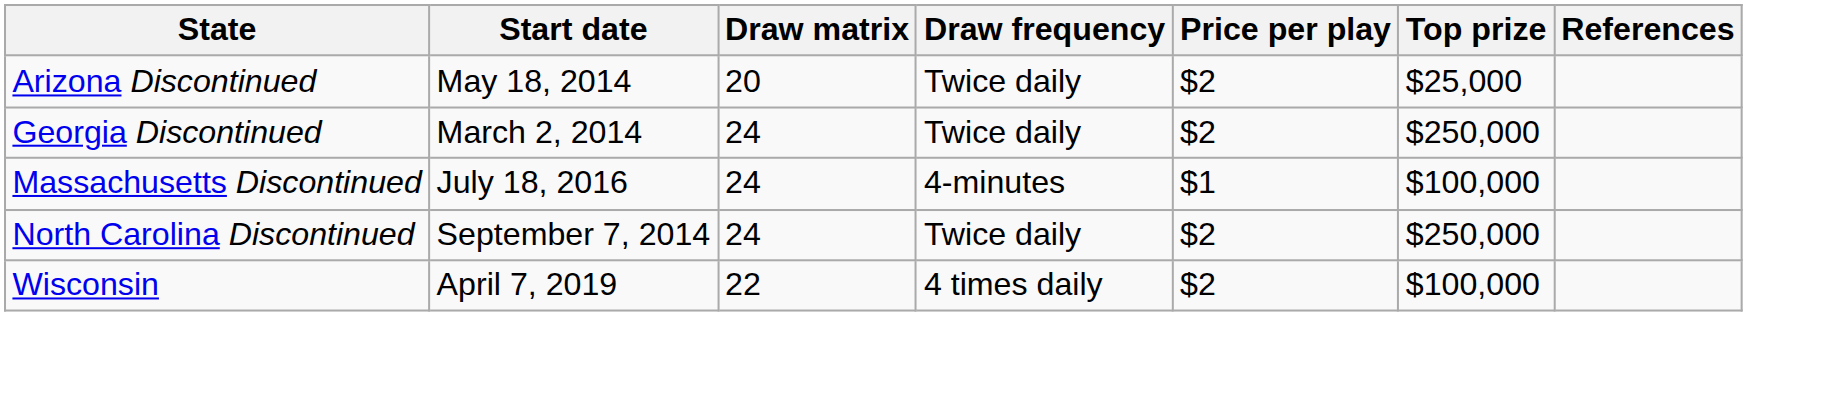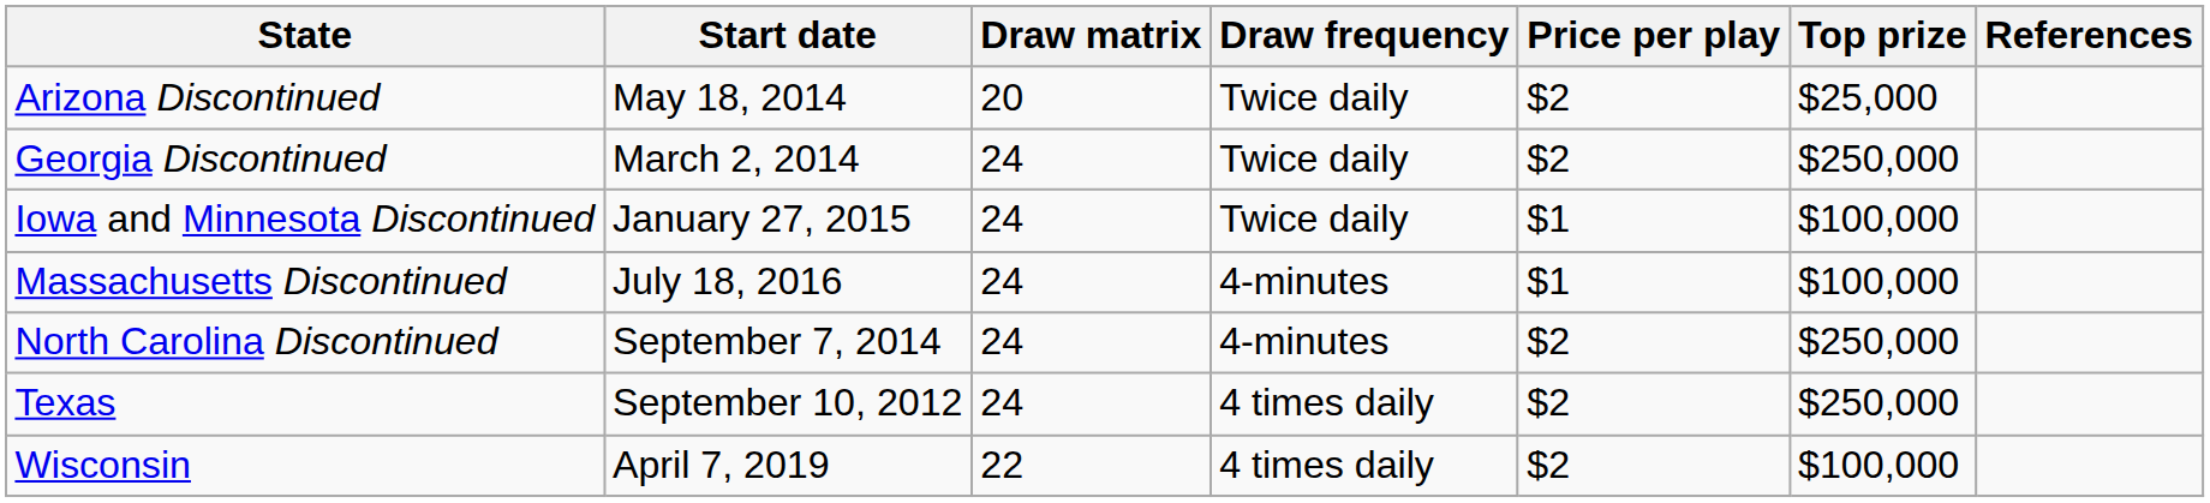 <table class="wikitable">
 <tr>
 <th>State</th>
 <th>Start date</th>
 <th>Draw matrix</th>
 <th>Draw frequency</th>
 <th>Price per play</th>
 <th>Top prize</th>
 <th>References</th>
 </tr>
 <tr>
 <td><a href='#'>Arizona</a> <em>Discontinued</em></td>
 <td>May 18, 2014</td>
 <td>20</td>
 <td>Twice daily</td>
 <td>$2</td>
 <td>$25,000</td>
 <td></td>
 </tr>
 <tr>
 <td><a href='#'>Georgia</a> <em>Discontinued</em></td>
 <td>March 2, 2014</td>
 <td>24</td>
 <td>Twice daily</td>
 <td>$2</td>
 <td>$250,000</td>
 <td></td>
 </tr>
 <tr>
+<td><a href='#'>Iowa</a> and <a href='#'>Minnesota</a> <em>Discontinued</em></td>
+<td>January 27, 2015</td>
+<td>24</td>
+<td>Twice daily</td>
+<td>$1</td>
+<td>$100,000</td>
+<td></td>
+</tr>
+<tr>
 <td><a href='#'>Massachusetts</a> <em>Discontinued</em></td>
 <td>July 18, 2016</td>
 <td>24</td>
 <td>4-minutes<br></td>
 <td>$1</td>
 <td>$100,000</td>
 <td></td>
 </tr>
 <tr>
 <td><a href='#'>North Carolina</a> <em>Discontinued</em></td>
 <td>September 7, 2014</td>
 <td>24</td>
-<td>Twice daily</td>
+<td>4-minutes<br></td>
+<td>$2</td>
+<td>$250,000</td>
+<td></td>
+</tr>
+<tr>
+<td><a href='#'>Texas</a></td>
+<td>September 10, 2012</td>
+<td>24</td>
+<td>4 times daily</td>
 <td>$2</td>
 <td>$250,000</td>
 <td></td>
 </tr>
 <tr>
 <td><a href='#'>Wisconsin</a></td>
 <td>April 7, 2019</td>
 <td>22</td>
 <td>4 times daily</td>
 <td>$2</td>
 <td>$100,000</td>
 <td></td>
 </tr>
 </table>
